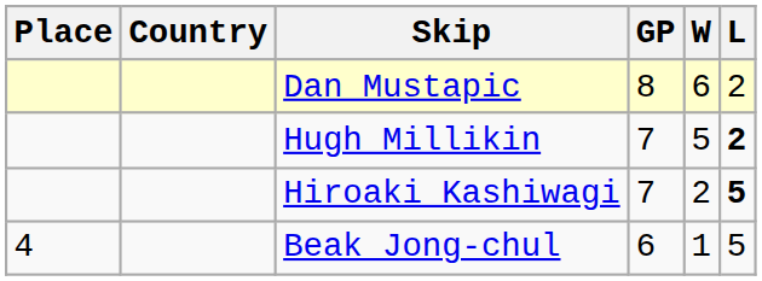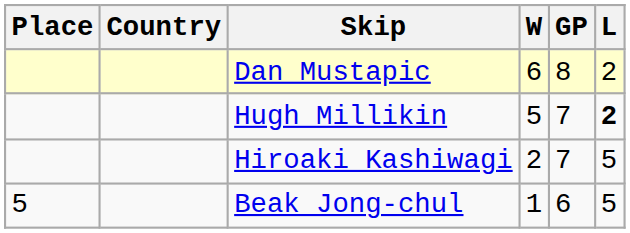 <table class="wikitable">
 <tr>
 <th>Place</th>
 <th>Country</th>
 <th>Skip</th>
+<th>W</th>
 <th>GP</th>
-<th>W</th>
 <th>L</th>
 </tr>
 <tr bgcolor=#ffffcc>
 <td></td>
 <td></td>
 <td><a href='#'>Dan Mustapic</a></td>
+<td>6</td>
 <td>8</td>
-<td>6</td>
 <td>2</td>
 </tr>
 <tr>
 <td></td>
 <td></td>
 <td><a href='#'>Hugh Millikin</a></td>
+<td>5</td>
 <td>7</td>
-<td>5</td>
 <td><strong>2</strong></td>
 </tr>
 <tr>
 <td></td>
 <td></td>
 <td><a href='#'>Hiroaki Kashiwagi</a></td>
+<td>2</td>
 <td>7</td>
-<td>2</td>
-<td><strong>5</strong></td>
+<td>5</td>
 </tr>
 <tr>
-<td>4</td>
+<td>5</td>
 <td></td>
 <td><a href='#'>Beak Jong-chul</a></td>
+<td>1</td>
 <td>6</td>
-<td>1</td>
 <td>5</td>
 </tr>
 </table>
